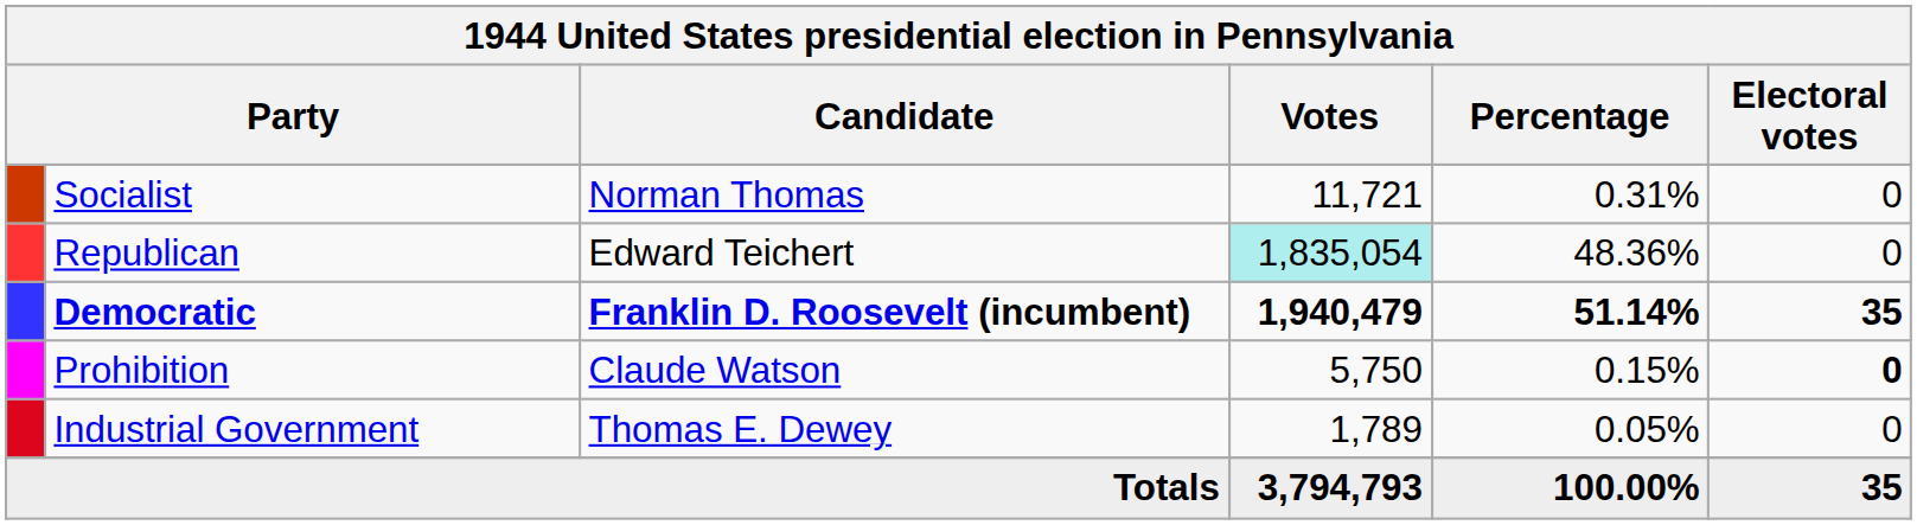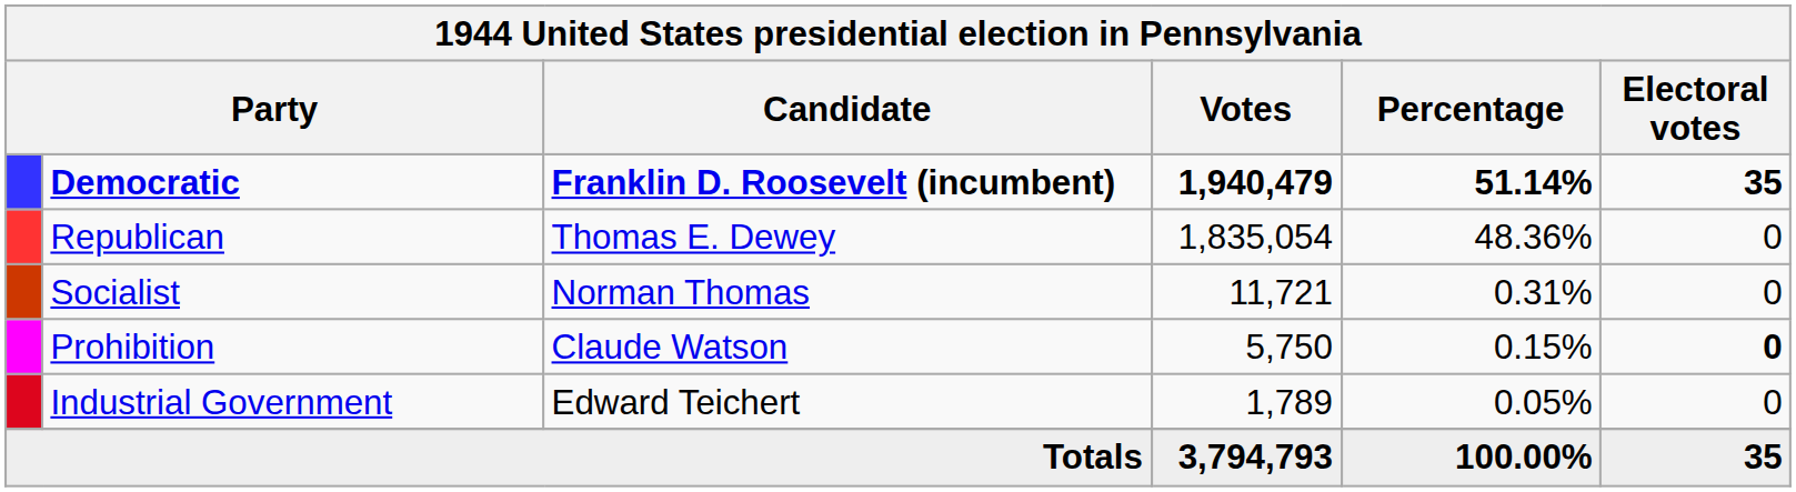 <table class="wikitable" style="font-size: 95%;">
 <tr>
 <th colspan="6">1944 United States presidential election in Pennsylvania</th>
 </tr>
 <tr>
 <th colspan="2" style="width: 15em">Party</th>
 <th style="width: 17em">Candidate</th>
 <th style="width: 5em">Votes</th>
 <th style="width: 7em">Percentage</th>
 <th style="width: 5em">Electoral votes</th>
 </tr>
 <tr>
+<th style="background-color:#3333FF; width: 3px"></th>
+<td style="width: 130px"><strong><a href='#'>Democratic</a></strong></td>
+<td><strong><a href='#'>Franklin D. Roosevelt</a> (incumbent)</strong></td>
+<td align="right"><strong>1,940,479</strong></td>
+<td align="right"><strong>51.14%</strong></td>
+<td align="right"><strong>35</strong></td>
+</tr>
+<tr>
+<th style="background-color:#FF3333; width: 3px"></th>
+<td style="width: 130px"><a href='#'>Republican</a></td>
+<td><a href='#'>Thomas E. Dewey</a></td>
+<td align="right">1,835,054</td>
+<td align="right">48.36%</td>
+<td align="right">0</td>
+</tr>
+<tr>
 <th style="background-color:#CD3700; width: 3px"></th>
 <td style="width: 130px"><a href='#'>Socialist</a></td>
 <td><a href='#'>Norman Thomas</a></td>
 <td align="right">11,721</td>
 <td align="right">0.31%</td>
 <td align="right">0</td>
-</tr>
-<tr>
-<th style="background-color:#FF3333; width: 3px"></th>
-<td style="width: 130px"><a href='#'>Republican</a></td>
-<td>Edward Teichert</td>
-<td align="right" style="background: paleturquoise;">1,835,054</td>
-<td align="right">48.36%</td>
-<td align="right">0</td>
-</tr>
-<tr>
-<th style="background-color:#3333FF; width: 3px"></th>
-<td style="width: 130px"><strong><a href='#'>Democratic</a></strong></td>
-<td><strong><a href='#'>Franklin D. Roosevelt</a> (incumbent)</strong></td>
-<td align="right"><strong>1,940,479</strong></td>
-<td align="right"><strong>51.14%</strong></td>
-<td align="right"><strong>35</strong></td>
 </tr>
 <tr>
 <th style="background-color:#FF00FF; width: 3px"></th>
 <td style="width: 130px"><a href='#'>Prohibition</a></td>
 <td><a href='#'>Claude Watson</a></td>
 <td align="right">5,750</td>
 <td align="right">0.15%</td>
 <td align="right"><strong>0</strong></td>
 </tr>
 <tr>
 <th style="background-color:#DD051D; width: 3px"></th>
 <td style="width: 130px"><a href='#'>Industrial Government</a></td>
-<td><a href='#'>Thomas E. Dewey</a></td>
+<td>Edward Teichert</td>
 <td align="right">1,789</td>
 <td align="right">0.05%</td>
 <td align="right">0</td>
 </tr>
 <tr>
 </tr>
 <tr bgcolor="#EEEEEE">
 <td colspan="3" align="right"><strong>Totals</strong></td>
 <td align="right"><strong>3,794,793</strong></td>
 <td align="right"><strong>100.00%</strong></td>
 <td align="right"><strong>35</strong></td>
 </tr>
 </table>
